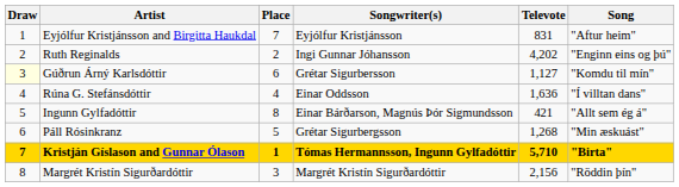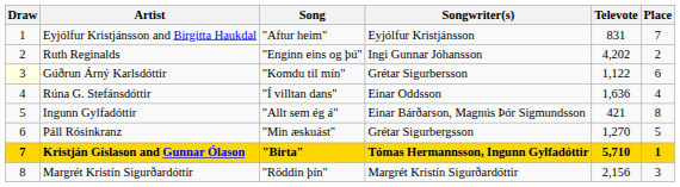 <table class="sortable wikitable" style="margin: 1em auto 1em auto; text-align:center">
 <tr>
 <th>Draw</th>
 <th>Artist</th>
-<th>Place</th>
+<th>Song</th>
 <th>Songwriter(s)</th>
 <th>Televote</th>
-<th>Song</th>
+<th>Place</th>
 </tr>
 <tr>
 <td>1</td>
 <td align="left">Eyjólfur Kristjánsson and <a href='#'>Birgitta Haukdal</a></td>
-<td>7</td>
+<td align="left">"Aftur heim"</td>
 <td align="left">Eyjólfur Kristjánsson</td>
 <td>831</td>
-<td align="left">"Aftur heim"</td>
+<td>7</td>
 </tr>
 <tr>
 <td>2</td>
 <td align="left">Ruth Reginalds</td>
-<td>2</td>
+<td align="left">"Enginn eins og þú"</td>
 <td align="left">Ingi Gunnar Jóhansson</td>
 <td>4,202</td>
-<td align="left">"Enginn eins og þú"</td>
+<td>2</td>
 </tr>
 <tr>
 <td style="background: lightyellow;">3</td>
 <td align="left">Gúðrun Árný Karlsdóttir</td>
+<td align="left">"Komdu til mín"</td>
+<td align="left">Grétar Sigurbersson</td>
+<td>1,122</td>
 <td>6</td>
-<td align="left">Grétar Sigurbersson</td>
-<td>1,127</td>
-<td align="left">"Komdu til mín"</td>
 </tr>
 <tr>
 <td>4</td>
 <td align="left">Rúna G. Stefánsdóttir</td>
-<td>4</td>
+<td align="left">"Í villtan dans"</td>
 <td align="left">Einar Oddsson</td>
 <td>1,636</td>
-<td align="left">"Í villtan dans"</td>
+<td>4</td>
 </tr>
 <tr>
 <td>5</td>
 <td align="left">Ingunn Gylfadóttir</td>
-<td>8</td>
+<td align="left">"Allt sem ég á"</td>
 <td align="left">Einar Bárðarson, Magnús Þór Sigmundsson</td>
 <td>421</td>
-<td align="left">"Allt sem ég á"</td>
+<td>8</td>
 </tr>
 <tr>
 <td>6</td>
 <td align="left">Páll Rósinkranz</td>
+<td align="left">"Min æskuást"</td>
+<td align="left">Grétar Sigurbergsson</td>
+<td>1,270</td>
 <td>5</td>
-<td align="left">Grétar Sigurbergsson</td>
-<td>1,268</td>
-<td align="left">"Min æskuást"</td>
 </tr>
 <tr style="font-weight:bold; background:gold;">
 <td>7</td>
 <td align="left">Kristján Gíslason and <a href='#'>Gunnar Ólason</a></td>
-<td>1</td>
+<td align="left">"Birta"</td>
 <td align="left">Tómas Hermannsson, Ingunn Gylfadóttir</td>
 <td>5,710</td>
-<td align="left">"Birta"</td>
+<td>1</td>
 </tr>
 <tr>
 <td>8</td>
 <td align="left">Margrét Kristín Sigurðardóttir</td>
-<td>3</td>
+<td align="left">"Röddin þín"</td>
 <td align="left">Margrét Kristín Sigurðardóttir</td>
 <td>2,156</td>
-<td align="left">"Röddin þín"</td>
+<td>3</td>
 </tr>
 </table>
